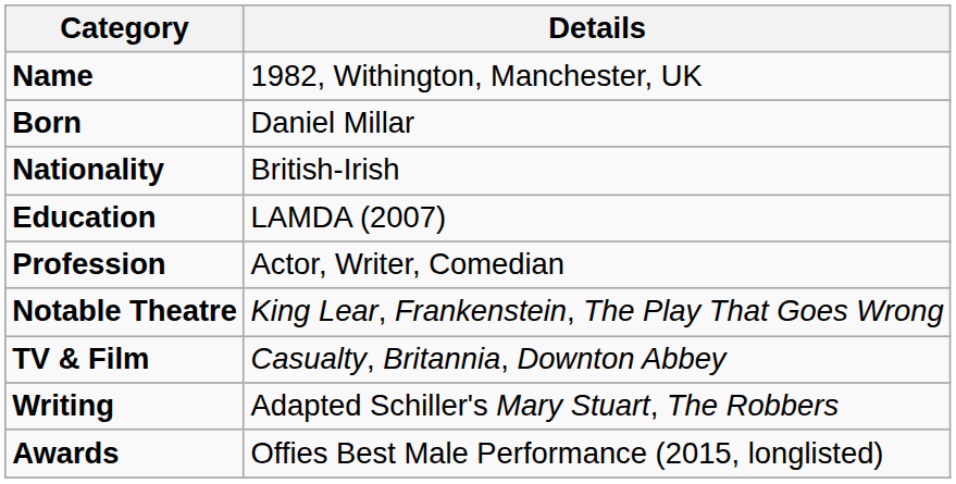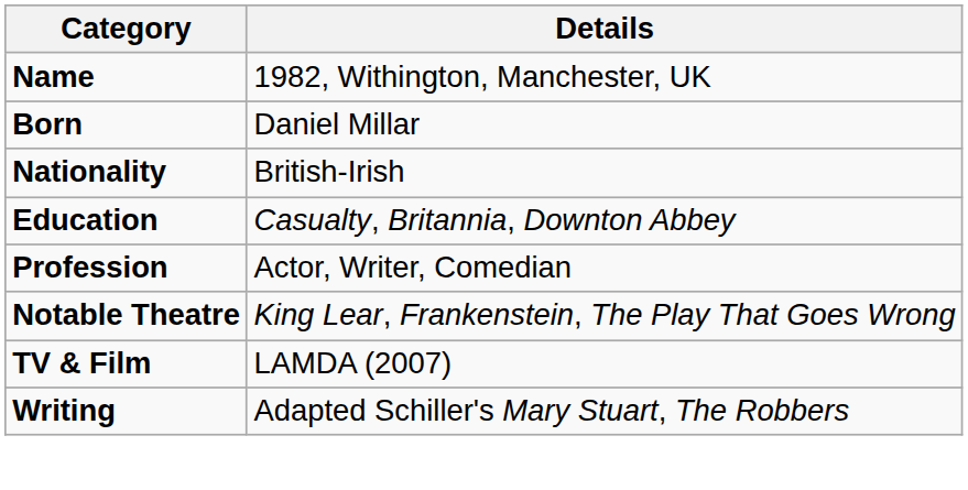 <table class="wikitable">
 <tr>
 <th><strong>Category</strong></th>
 <th><strong>Details</strong></th>
 </tr>
 <tr>
 <td><strong>Name</strong></td>
 <td>1982, Withington, Manchester, UK</td>
 </tr>
 <tr>
 <td><strong>Born</strong></td>
 <td>Daniel Millar</td>
 </tr>
 <tr>
 <td><strong>Nationality</strong></td>
 <td>British-Irish</td>
 </tr>
 <tr>
 <td><strong>Education</strong></td>
-<td>LAMDA (2007)</td>
+<td><em>Casualty</em>, <em>Britannia</em>, <em>Downton Abbey</em></td>
 </tr>
 <tr>
 <td><strong>Profession</strong></td>
 <td>Actor, Writer, Comedian</td>
 </tr>
 <tr>
 <td><strong>Notable Theatre</strong></td>
 <td><em>King Lear</em>, <em>Frankenstein</em>, <em>The Play That Goes Wrong</em></td>
 </tr>
 <tr>
 <td><strong>TV & Film</strong></td>
-<td><em>Casualty</em>, <em>Britannia</em>, <em>Downton Abbey</em></td>
+<td>LAMDA (2007)</td>
 </tr>
 <tr>
 <td><strong>Writing</strong></td>
 <td>Adapted Schiller's <em>Mary Stuart</em>, <em>The Robbers</em></td>
 </tr>
-<tr>
-<td><strong>Awards</strong></td>
-<td>Offies Best Male Performance (2015, longlisted)</td>
-</tr>
 </table>
